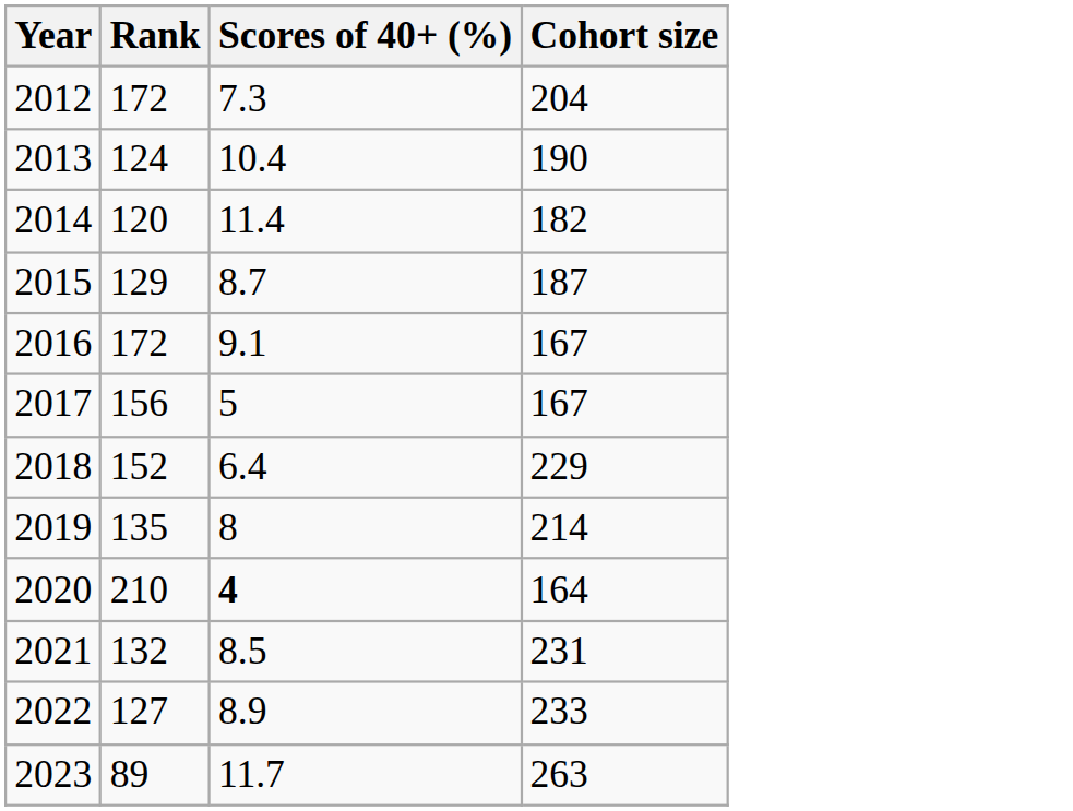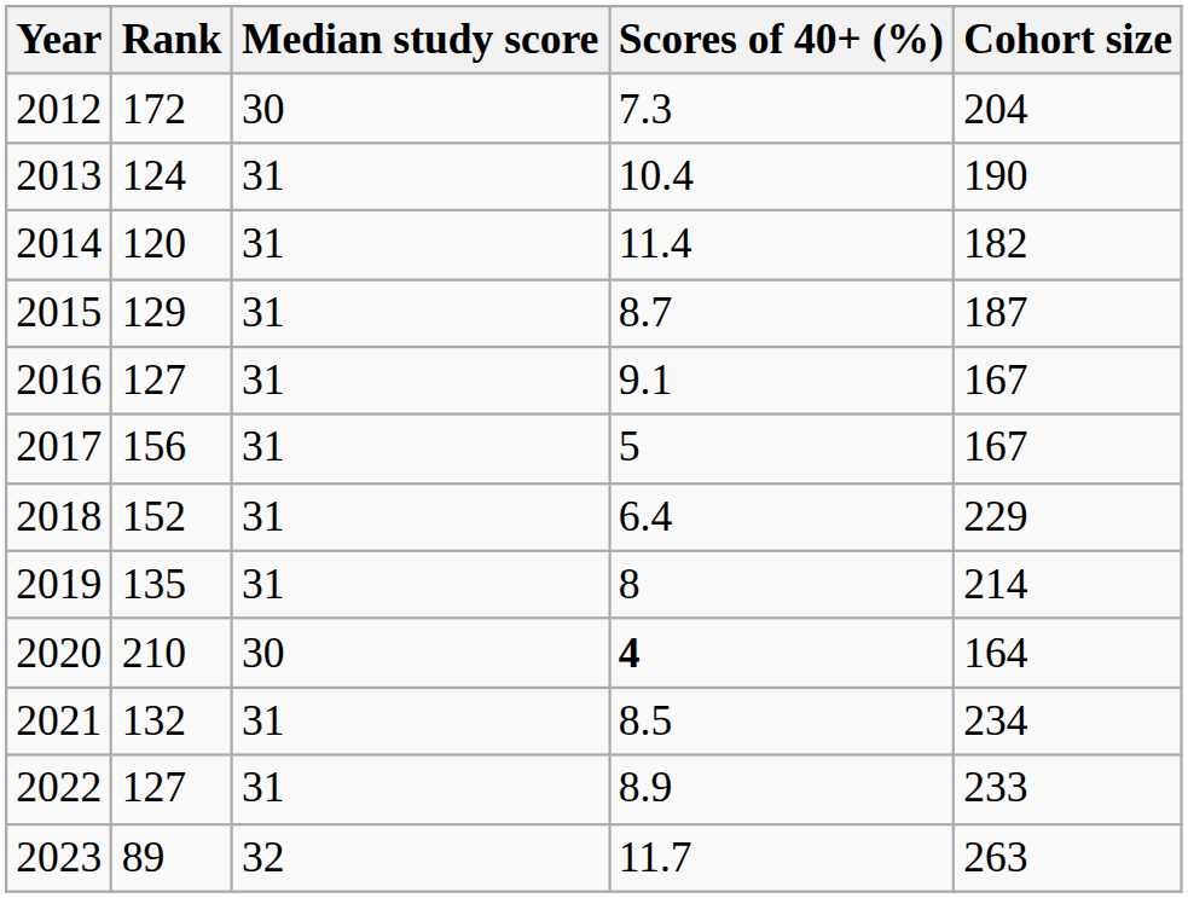 <table class="wikitable">
 <tr>
 <th>Year</th>
 <th>Rank</th>
+<th>Median study score</th>
 <th>Scores of 40+ (%)</th>
 <th>Cohort size</th>
 </tr>
 <tr>
 <td>2012</td>
 <td>172</td>
+<td>30</td>
 <td>7.3</td>
 <td>204</td>
 </tr>
 <tr>
 <td>2013</td>
 <td>124</td>
+<td>31</td>
 <td>10.4</td>
 <td>190</td>
 </tr>
 <tr>
 <td>2014</td>
 <td>120</td>
+<td>31</td>
 <td>11.4</td>
 <td>182</td>
 </tr>
 <tr>
 <td>2015</td>
 <td>129</td>
+<td>31</td>
 <td>8.7</td>
 <td>187</td>
 </tr>
 <tr>
 <td>2016</td>
-<td>172</td>
+<td>127</td>
+<td>31</td>
 <td>9.1</td>
 <td>167</td>
 </tr>
 <tr>
 <td>2017</td>
 <td>156</td>
+<td>31</td>
 <td>5</td>
 <td>167</td>
 </tr>
 <tr>
 <td>2018</td>
 <td>152</td>
+<td>31</td>
 <td>6.4</td>
 <td>229</td>
 </tr>
 <tr>
 <td>2019</td>
 <td>135</td>
+<td>31</td>
 <td>8</td>
 <td>214</td>
 </tr>
 <tr>
 <td>2020</td>
 <td>210</td>
+<td>30</td>
 <td><strong>4</strong></td>
 <td>164</td>
 </tr>
 <tr>
 <td>2021</td>
 <td>132</td>
+<td>31</td>
 <td>8.5</td>
-<td>231</td>
+<td>234</td>
 </tr>
 <tr>
 <td>2022</td>
 <td>127</td>
+<td>31</td>
 <td>8.9</td>
 <td>233</td>
 </tr>
 <tr>
 <td>2023</td>
 <td>89</td>
+<td>32</td>
 <td>11.7</td>
 <td>263</td>
 </tr>
 </table>
